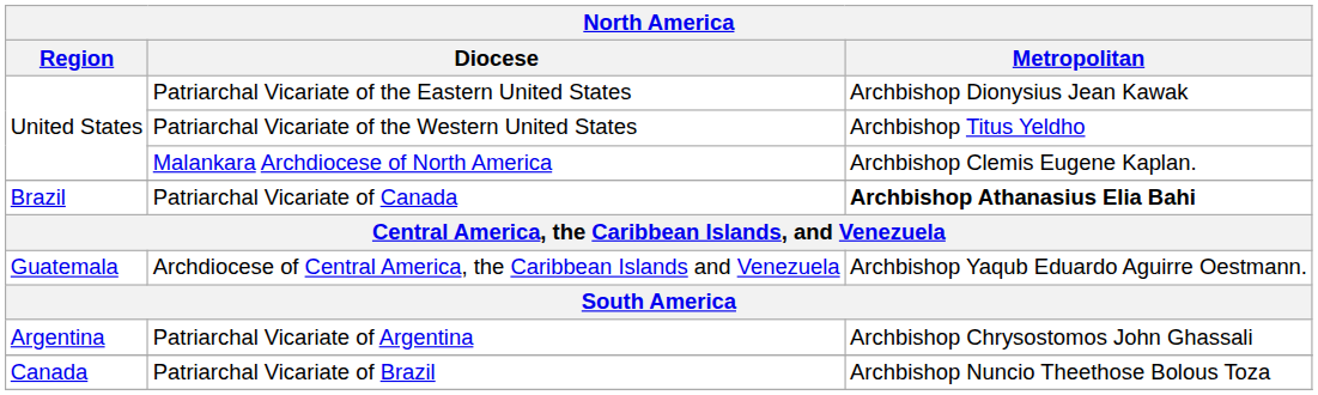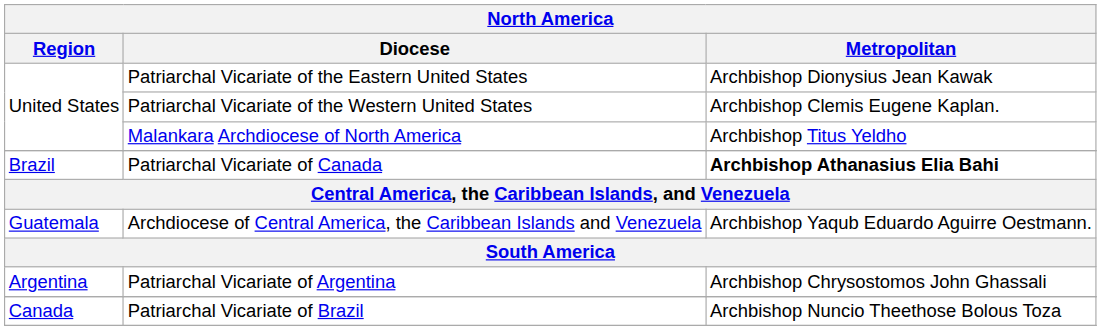 <table class="wikitable" style="background: #ffffff;">
 <tr>
 <th colspan="5"><a href='#'>North America</a></th>
 </tr>
 <tr>
 <th><a href='#'>Region</a></th>
 <th>Diocese</th>
 <th><a href='#'>Metropolitan</a></th>
 </tr>
 <tr>
 <td rowspan="3">United States</td>
 <td>Patriarchal Vicariate of the Eastern United States</td>
 <td>Archbishop Dionysius Jean Kawak</td>
 </tr>
 <tr>
 <td> Patriarchal Vicariate of the Western United States</td>
-<td>Archbishop <a href='#'>Titus Yeldho</a></td>
+<td>Archbishop Clemis Eugene Kaplan.</td>
 </tr>
 <tr>
 <td><a href='#'>Malankara</a> <a href='#'>Archdiocese of North America</a></td>
-<td>Archbishop Clemis Eugene Kaplan.</td>
+<td>Archbishop <a href='#'>Titus Yeldho</a></td>
 </tr>
 <tr>
 </tr>
 <tr>
 <td><a href='#'>Brazil</a></td>
 <td>Patriarchal Vicariate of <a href='#'>Canada</a></td>
 <td><strong>Archbishop Athanasius Elia Bahi</strong></td>
 </tr>
 <tr>
 <th colspan="3"><a href='#'>Central America</a>, the <a href='#'>Caribbean Islands</a>, and <a href='#'>Venezuela</a></th>
 </tr>
 <tr>
 <td rowspan="1"><a href='#'>Guatemala</a></td>
 <td>Archdiocese of <a href='#'>Central America</a>, the <a href='#'>Caribbean Islands</a> and <a href='#'>Venezuela</a></td>
 <td>Archbishop Yaqub Eduardo Aguirre Oestmann.</td>
 </tr>
 <tr>
 <th colspan="3"><a href='#'>South America</a></th>
 </tr>
 <tr>
 <td><a href='#'>Argentina</a></td>
 <td>Patriarchal Vicariate of <a href='#'>Argentina</a></td>
 <td> Archbishop Chrysostomos John Ghassali</td>
 </tr>
 <tr>
 </tr>
 <tr>
 <td><a href='#'>Canada</a></td>
 <td>Patriarchal Vicariate of <a href='#'>Brazil</a></td>
 <td>Archbishop Nuncio Theethose Bolous Toza</td>
 </tr>
 <tr>
 </tr>
 </table>
